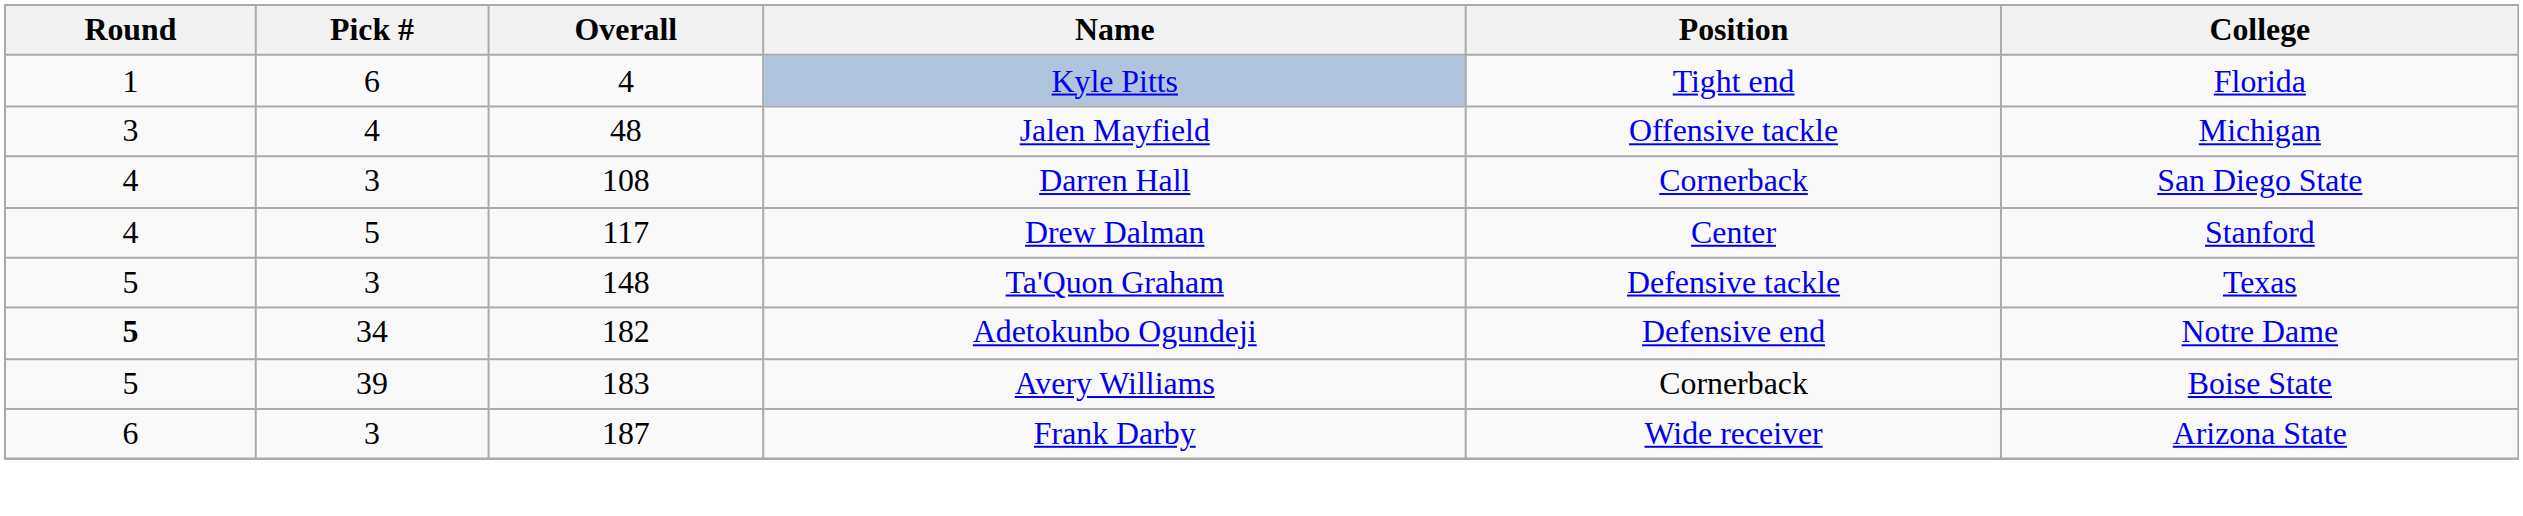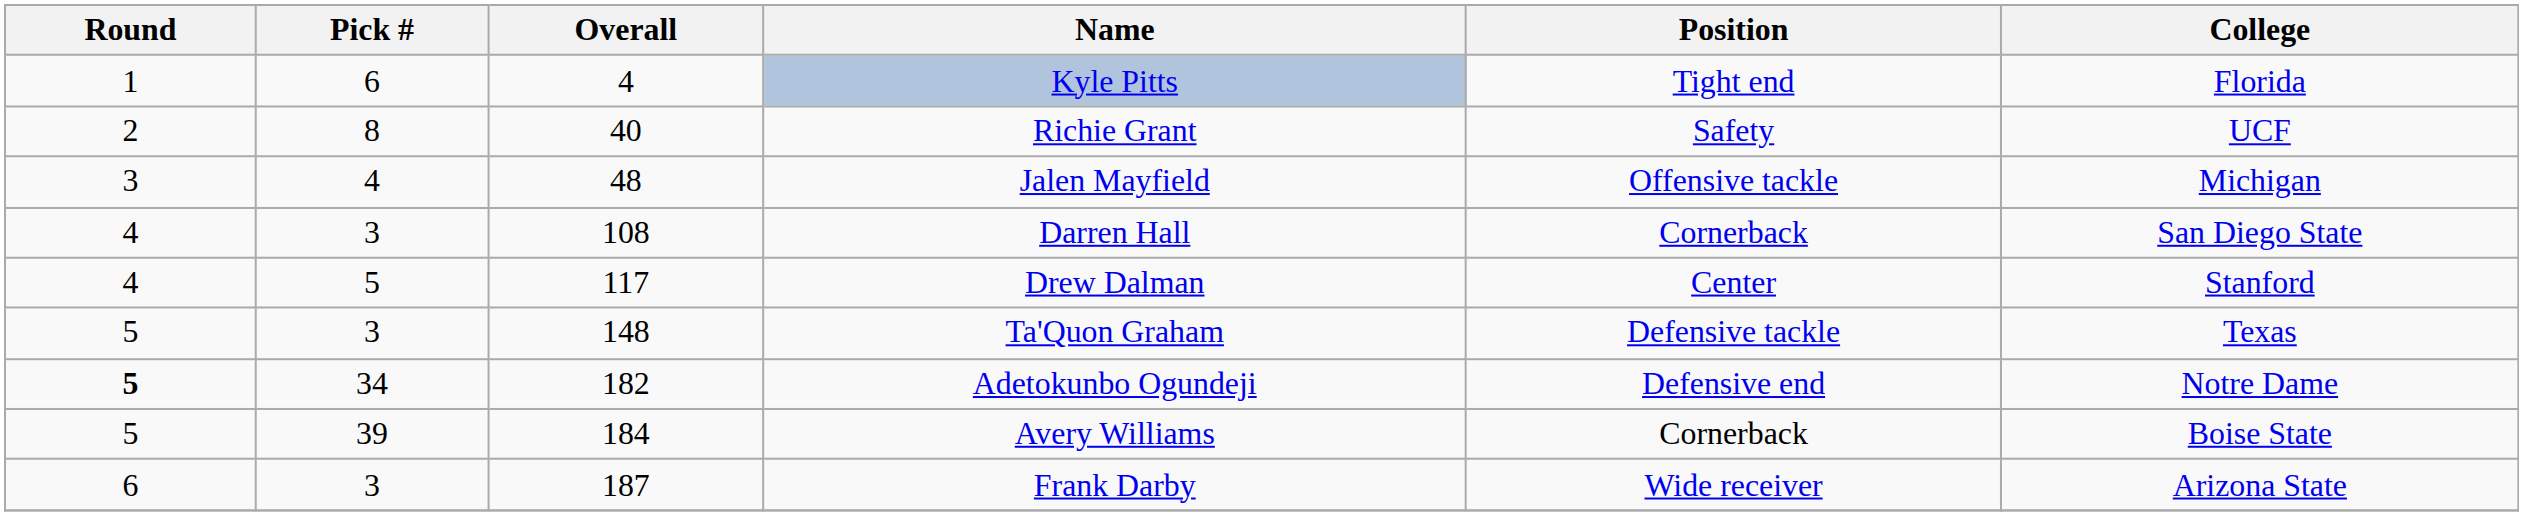 <table class="wikitable sortable sortable" style="width: 100%; text-align:center">
 <tr>
 <th>Round</th>
 <th>Pick #</th>
 <th>Overall</th>
 <th>Name</th>
 <th>Position</th>
 <th>College</th>
 </tr>
 <tr>
 <td>1</td>
 <td>6</td>
 <td>4</td>
 <td bgcolor=lightsteelblue><a href='#'>Kyle Pitts</a></td>
 <td><a href='#'>Tight end</a></td>
 <td><a href='#'>Florida</a></td>
+</tr>
+<tr>
+<td>2</td>
+<td>8</td>
+<td>40</td>
+<td><a href='#'>Richie Grant</a></td>
+<td><a href='#'>Safety</a></td>
+<td><a href='#'>UCF</a></td>
 </tr>
 <tr>
 <td>3</td>
 <td>4</td>
 <td>48</td>
 <td><a href='#'>Jalen Mayfield</a></td>
 <td><a href='#'>Offensive tackle</a></td>
 <td><a href='#'>Michigan</a></td>
 </tr>
 <tr>
 <td>4</td>
 <td>3</td>
 <td>108</td>
 <td><a href='#'>Darren Hall</a></td>
 <td><a href='#'>Cornerback</a></td>
 <td><a href='#'>San Diego State</a></td>
 </tr>
 <tr>
 <td>4</td>
 <td>5</td>
 <td>117</td>
 <td><a href='#'>Drew Dalman</a></td>
 <td><a href='#'>Center</a></td>
 <td><a href='#'>Stanford</a></td>
 </tr>
 <tr>
 <td>5</td>
 <td>3</td>
 <td>148</td>
 <td><a href='#'>Ta'Quon Graham</a></td>
 <td><a href='#'>Defensive tackle</a></td>
 <td><a href='#'>Texas</a></td>
 </tr>
 <tr>
 <td><strong>5</strong></td>
 <td>34</td>
 <td>182</td>
 <td><a href='#'>Adetokunbo Ogundeji</a></td>
 <td><a href='#'>Defensive end</a></td>
 <td><a href='#'>Notre Dame</a></td>
 </tr>
 <tr>
 <td>5</td>
 <td>39</td>
-<td>183</td>
+<td>184</td>
 <td><a href='#'>Avery Williams</a></td>
 <td>Cornerback</td>
 <td><a href='#'>Boise State</a></td>
 </tr>
 <tr>
 <td>6</td>
 <td>3</td>
 <td>187</td>
 <td><a href='#'>Frank Darby</a></td>
 <td><a href='#'>Wide receiver</a></td>
 <td><a href='#'>Arizona State</a></td>
 </tr>
 <tr>
 </tr>
 </table>
